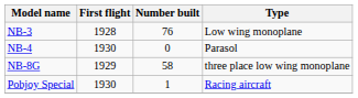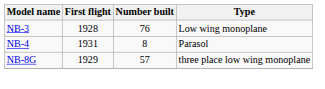 <table class="wikitable sortable">
 <tr>
 <th>Model name</th>
 <th>First flight</th>
 <th>Number built</th>
 <th>Type</th>
 </tr>
 <tr>
 <td align=left><a href='#'>NB-3</a></td>
 <td align=center>1928</td>
 <td align=center>76</td>
 <td align=left>Low wing monoplane</td>
 </tr>
 <tr>
 <td align=left><a href='#'>NB-4</a></td>
-<td align=center>1930</td>
-<td align=center>0</td>
+<td align=center>1931</td>
+<td align=center>8</td>
 <td align=left>Parasol</td>
 </tr>
 <tr>
 <td align=left><a href='#'>NB-8G</a></td>
 <td align=center>1929</td>
-<td align=center>58</td>
+<td align=center>57</td>
 <td align=left>three place low wing monoplane</td>
-</tr>
-<tr>
-<td align=left><a href='#'>Pobjoy Special</a></td>
-<td align=center>1930</td>
-<td align=center>1</td>
-<td align=left><a href='#'>Racing aircraft</a></td>
 </tr>
 <tr>
 </tr>
 </table>
